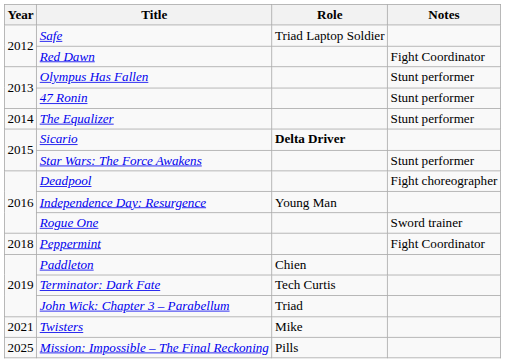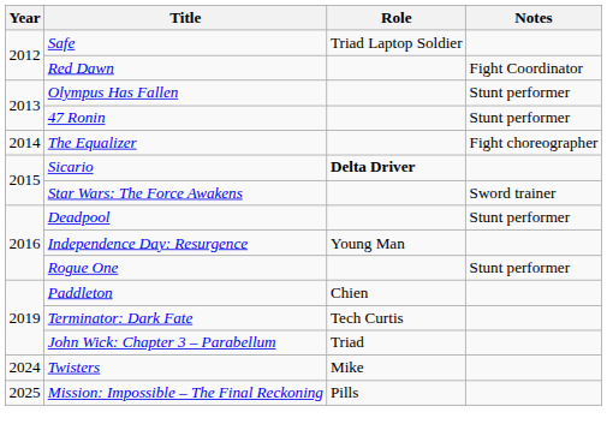 <table class="wikitable sortable">
 <tr>
 <th>Year</th>
 <th>Title</th>
 <th>Role</th>
 <th class="unsortable">Notes</th>
 </tr>
 <tr>
 <td rowspan="2">2012</td>
 <td><em><a href='#'>Safe</a></em></td>
 <td>Triad Laptop Soldier</td>
 <td></td>
 </tr>
 <tr>
 <td><em><a href='#'>Red Dawn</a></em></td>
 <td></td>
 <td>Fight Coordinator</td>
 </tr>
 <tr>
 <td rowspan="2">2013</td>
 <td><em><a href='#'>Olympus Has Fallen</a></em></td>
 <td></td>
 <td>Stunt performer</td>
 </tr>
 <tr>
 <td><em><a href='#'>47 Ronin</a></em></td>
 <td></td>
 <td>Stunt performer</td>
 </tr>
 <tr>
 <td>2014</td>
 <td><em><a href='#'>The Equalizer</a></em></td>
 <td></td>
-<td>Stunt performer</td>
+<td>Fight choreographer</td>
 </tr>
 <tr>
 <td rowspan="2">2015</td>
 <td><em><a href='#'>Sicario</a></em></td>
 <td><strong>Delta Driver</strong></td>
 <td></td>
 </tr>
 <tr>
 <td><em><a href='#'>Star Wars: The Force Awakens</a></em></td>
 <td></td>
-<td>Stunt performer</td>
+<td>Sword trainer</td>
 </tr>
 <tr>
 <td rowspan="3">2016</td>
 <td><em><a href='#'>Deadpool</a></em></td>
 <td></td>
-<td>Fight choreographer</td>
+<td>Stunt performer</td>
 </tr>
 <tr>
 <td><em><a href='#'>Independence Day: Resurgence</a></em></td>
 <td>Young Man</td>
 <td></td>
 </tr>
 <tr>
 <td><em><a href='#'>Rogue One</a></em></td>
 <td></td>
-<td>Sword trainer</td>
-</tr>
-<tr>
-<td>2018</td>
-<td><em><a href='#'>Peppermint</a></em></td>
-<td></td>
-<td>Fight Coordinator</td>
+<td>Stunt performer</td>
 </tr>
 <tr>
 <td rowspan="3">2019</td>
 <td><em><a href='#'>Paddleton</a></em></td>
 <td>Chien</td>
 <td></td>
 </tr>
 <tr>
 <td><em><a href='#'>Terminator: Dark Fate</a></em></td>
 <td>Tech Curtis</td>
 <td></td>
 </tr>
 <tr>
 <td><em><a href='#'>John Wick: Chapter 3 – Parabellum</a></em></td>
 <td>Triad</td>
 <td></td>
 </tr>
 <tr>
-<td>2021</td>
+<td>2024</td>
 <td><em><a href='#'>Twisters</a></em></td>
 <td>Mike</td>
 <td></td>
 </tr>
 <tr>
 <td>2025</td>
 <td><em><a href='#'>Mission: Impossible – The Final Reckoning</a></em></td>
 <td>Pills</td>
 <td></td>
 </tr>
 </table>
